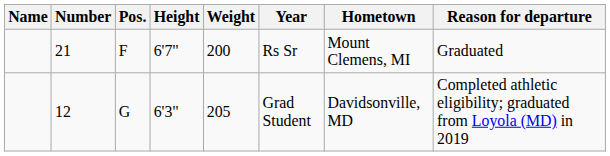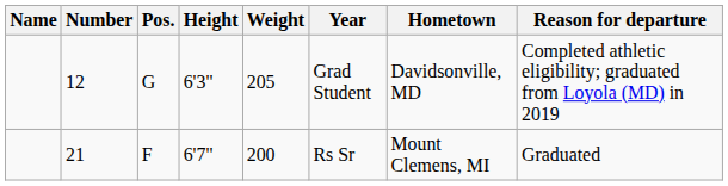 <table class="wikitable sortable" border="1">
 <tr>
 <th>Name</th>
 <th>Number</th>
 <th>Pos.</th>
 <th>Height</th>
 <th>Weight</th>
 <th>Year</th>
 <th>Hometown</th>
 <th class="unsortable">Reason for departure</th>
 </tr>
 <tr>
 <td></td>
+<td>12</td>
+<td>G</td>
+<td>6'3"</td>
+<td>205</td>
+<td>Grad Student</td>
+<td>Davidsonville, MD</td>
+<td>Completed athletic eligibility; graduated from <a href='#'>Loyola (MD)</a> in 2019</td>
+</tr>
+<tr>
+<td></td>
 <td>21</td>
 <td>F</td>
 <td>6'7"</td>
 <td>200</td>
 <td>Rs Sr</td>
 <td>Mount Clemens, MI</td>
 <td>Graduated</td>
 </tr>
-<tr>
-<td></td>
-<td>12</td>
-<td>G</td>
-<td>6'3"</td>
-<td>205</td>
-<td>Grad Student</td>
-<td>Davidsonville, MD</td>
-<td>Completed athletic eligibility; graduated from <a href='#'>Loyola (MD)</a> in 2019</td>
-</tr>
 </table>
